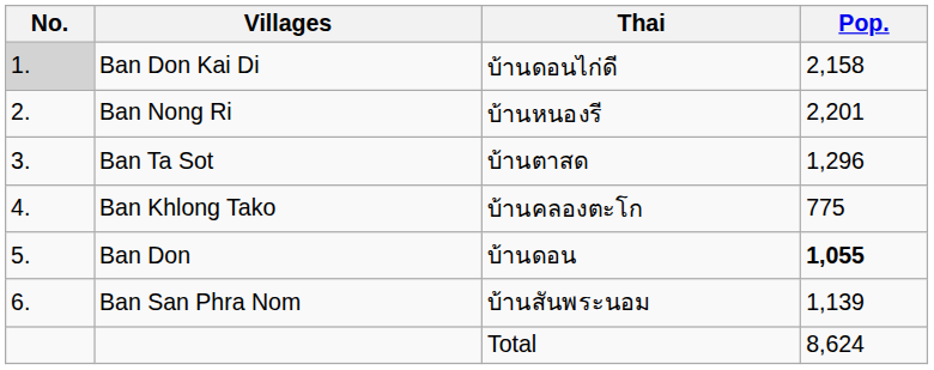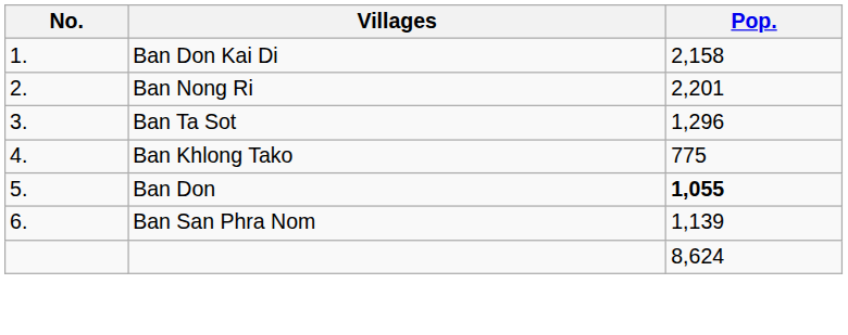 <table class="wikitable" style="width:50%;">
 <tr>
 <th>No.</th>
 <th>Villages</th>
-<th>Thai</th>
 <th><a href='#'>Pop.</a></th>
 </tr>
 <tr>
-<td style="background: lightgrey;">1.</td>
+<td>1.</td>
 <td>Ban Don Kai Di</td>
-<td>บ้านดอนไก่ดี</td>
 <td>2,158</td>
 </tr>
 <tr>
 <td>2.</td>
 <td>Ban Nong Ri</td>
-<td>บ้านหนองรี</td>
 <td>2,201</td>
 </tr>
 <tr>
 <td>3.</td>
 <td>Ban Ta Sot</td>
-<td>บ้านตาสด</td>
 <td>1,296</td>
 </tr>
 <tr>
 <td>4.</td>
 <td>Ban Khlong Tako</td>
-<td>บ้านคลองตะโก</td>
 <td>775</td>
 </tr>
 <tr>
 <td>5.</td>
 <td>Ban Don</td>
-<td>บ้านดอน</td>
 <td><strong>1,055</strong></td>
 </tr>
 <tr>
 <td>6.</td>
 <td>Ban San Phra Nom</td>
-<td>บ้านสันพระนอม</td>
 <td>1,139</td>
 </tr>
 <tr>
 <td></td>
 <td></td>
-<td>Total</td>
 <td>8,624</td>
 </tr>
 </table>
